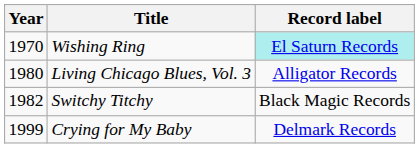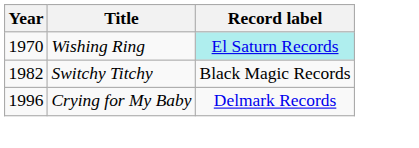 <table class="wikitable sortable">
 <tr>
 <th>Year</th>
 <th>Title</th>
 <th>Record label</th>
 </tr>
 <tr>
 <td>1970</td>
 <td><em>Wishing Ring</em></td>
 <td style="background: paleturquoise; text-align:center;"><a href='#'>El Saturn Records</a></td>
 </tr>
 <tr>
-<td>1980</td>
-<td><em>Living Chicago Blues, Vol. 3</em></td>
-<td style="text-align:center;"><a href='#'>Alligator Records</a></td>
-</tr>
-<tr>
 <td>1982</td>
 <td><em>Switchy Titchy</em></td>
 <td style="text-align:center;">Black Magic Records</td>
 </tr>
 <tr>
-<td>1999</td>
+<td>1996</td>
 <td><em>Crying for My Baby</em></td>
 <td style="text-align:center;"><a href='#'>Delmark Records</a></td>
 </tr>
 </table>
